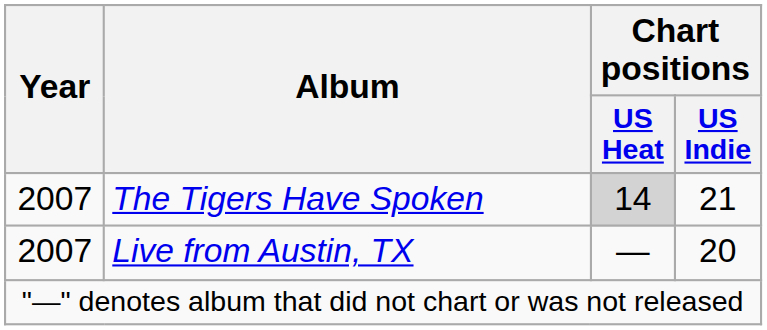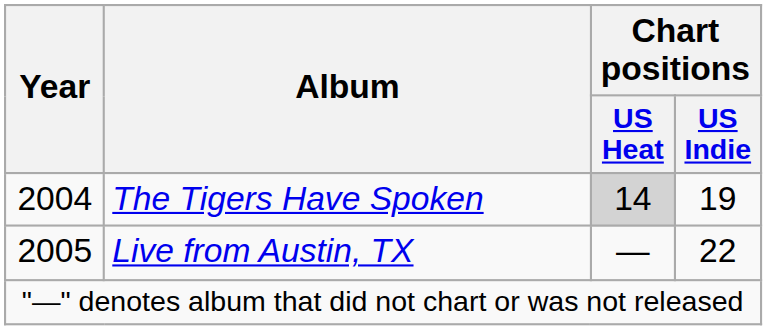 <table class="wikitable">
 <tr>
 <th scope="col" style="width:2.5em;" rowspan="2">Year</th>
 <th scope="col" style="width:14em;" rowspan="2">Album</th>
 <th scope="col" colspan="2">Chart positions</th>
 </tr>
 <tr>
 <th scope="col" style="width:2.5em;font-size:85%;"><a href='#'>US<br>Heat</a><br></th>
 <th scope="col" style="width:2.5em;font-size:85%;"><a href='#'>US Indie</a><br></th>
 </tr>
 <tr>
-<td style="text-align:center;">2007</td>
+<td style="text-align:center;">2004</td>
 <td><em><a href='#'>The Tigers Have Spoken</a></em></td>
 <td style="background: lightgrey; text-align:center;">14</td>
-<td style="text-align:center;">21</td>
+<td style="text-align:center;">19</td>
 </tr>
 <tr>
-<td style="text-align:center;">2007</td>
+<td style="text-align:center;">2005</td>
 <td><em><a href='#'>Live from Austin, TX</a></em></td>
 <td style="text-align:center;">—</td>
-<td style="text-align:center;">20</td>
+<td style="text-align:center;">22</td>
 </tr>
 <tr>
 <td colspan="18" style="text-align:center; font-size:85%;">"—" denotes album that did not chart or was not released</td>
 </tr>
 </table>
